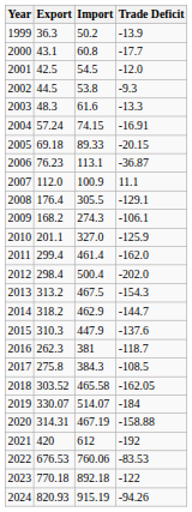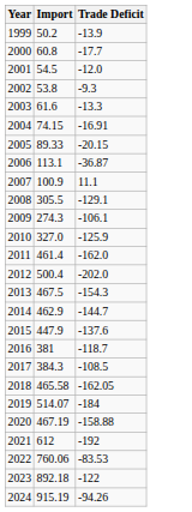 <table class="wikitable sortable">
 <tr>
 <th>Year</th>
-<th>Export</th>
 <th>Import</th>
 <th>Trade Deficit</th>
 </tr>
 <tr>
 <td>1999</td>
-<td>36.3</td>
 <td>50.2</td>
 <td>-13.9</td>
 </tr>
 <tr>
 <td>2000</td>
-<td>43.1</td>
 <td>60.8</td>
 <td>-17.7</td>
 </tr>
 <tr>
 <td>2001</td>
-<td>42.5</td>
 <td>54.5</td>
 <td>-12.0</td>
 </tr>
 <tr>
 <td>2002</td>
-<td>44.5</td>
 <td>53.8</td>
 <td>-9.3</td>
 </tr>
 <tr>
 <td>2003</td>
-<td>48.3</td>
 <td>61.6</td>
 <td>-13.3</td>
 </tr>
 <tr>
 <td>2004</td>
-<td>57.24</td>
 <td>74.15</td>
 <td>-16.91</td>
 </tr>
 <tr>
 <td>2005</td>
-<td>69.18</td>
 <td>89.33</td>
 <td>-20.15</td>
 </tr>
 <tr>
 <td>2006</td>
-<td>76.23</td>
 <td>113.1</td>
 <td>-36.87</td>
 </tr>
 <tr>
 <td>2007</td>
-<td>112.0</td>
 <td>100.9</td>
 <td>11.1</td>
 </tr>
 <tr>
 <td>2008</td>
-<td>176.4</td>
 <td>305.5</td>
 <td>-129.1</td>
 </tr>
 <tr>
 <td>2009</td>
-<td>168.2</td>
 <td>274.3</td>
 <td>-106.1</td>
 </tr>
 <tr>
 <td>2010</td>
-<td>201.1</td>
 <td>327.0</td>
 <td>-125.9</td>
 </tr>
 <tr>
 <td>2011</td>
-<td>299.4</td>
 <td>461.4</td>
 <td>-162.0</td>
 </tr>
 <tr>
 <td>2012</td>
-<td>298.4</td>
 <td>500.4</td>
 <td>-202.0</td>
 </tr>
 <tr>
 <td>2013</td>
-<td>313.2</td>
 <td>467.5</td>
 <td>-154.3</td>
 </tr>
 <tr>
 <td>2014</td>
-<td>318.2</td>
 <td>462.9</td>
 <td>-144.7</td>
 </tr>
 <tr>
 <td>2015</td>
-<td>310.3</td>
 <td>447.9</td>
 <td>-137.6</td>
 </tr>
 <tr>
 <td>2016</td>
-<td>262.3</td>
 <td>381</td>
 <td>-118.7</td>
 </tr>
 <tr>
 <td>2017</td>
-<td>275.8</td>
 <td>384.3</td>
 <td>-108.5</td>
 </tr>
 <tr>
 <td>2018</td>
-<td>303.52</td>
 <td>465.58</td>
 <td>-162.05</td>
 </tr>
 <tr>
 <td>2019</td>
-<td>330.07</td>
 <td>514.07</td>
 <td>-184</td>
 </tr>
 <tr>
 <td>2020</td>
-<td>314.31</td>
 <td>467.19</td>
 <td>-158.88</td>
 </tr>
 <tr>
 <td>2021</td>
-<td>420</td>
 <td>612</td>
 <td>-192</td>
 </tr>
 <tr>
 <td>2022</td>
-<td>676.53</td>
 <td>760.06</td>
 <td>-83.53</td>
 </tr>
 <tr>
 <td>2023</td>
-<td>770.18 </td>
 <td>892.18</td>
 <td>-122</td>
 </tr>
 <tr>
 <td>2024</td>
-<td>820.93</td>
 <td>915.19</td>
 <td>-94.26</td>
 </tr>
 </table>
